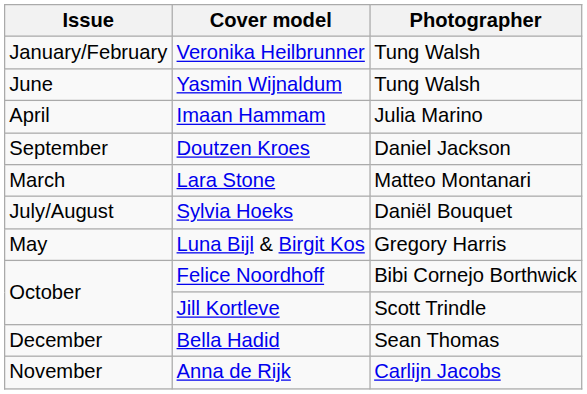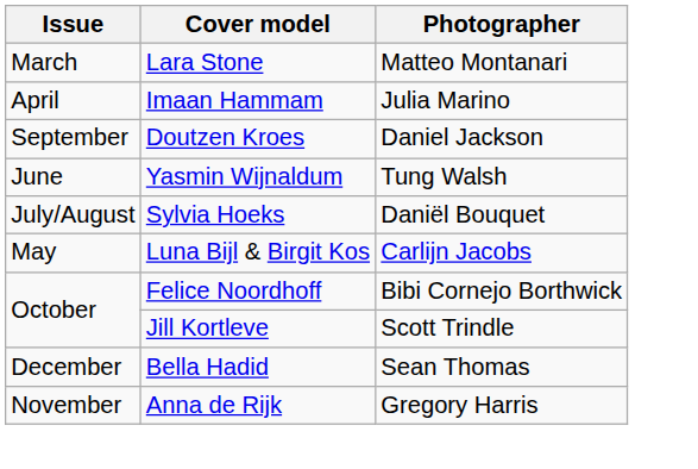 <table class="sortable wikitable">
 <tr>
 <th>Issue</th>
 <th>Cover model</th>
 <th>Photographer</th>
 </tr>
 <tr>
-<td>January/February</td>
-<td><a href='#'>Veronika Heilbrunner</a></td>
-<td>Tung Walsh</td>
-</tr>
-<tr>
-<td>June</td>
-<td><a href='#'>Yasmin Wijnaldum</a></td>
-<td>Tung Walsh</td>
+<td>March</td>
+<td><a href='#'>Lara Stone</a></td>
+<td>Matteo Montanari</td>
 </tr>
 <tr>
 <td>April</td>
 <td><a href='#'>Imaan Hammam</a></td>
 <td>Julia Marino</td>
 </tr>
 <tr>
 <td>September</td>
 <td><a href='#'>Doutzen Kroes</a></td>
 <td>Daniel Jackson</td>
 </tr>
 <tr>
-<td>March</td>
-<td><a href='#'>Lara Stone</a></td>
-<td>Matteo Montanari</td>
+<td>June</td>
+<td><a href='#'>Yasmin Wijnaldum</a></td>
+<td>Tung Walsh</td>
 </tr>
 <tr>
 <td>July/August</td>
 <td><a href='#'>Sylvia Hoeks</a></td>
 <td>Daniël Bouquet</td>
 </tr>
 <tr>
 <td>May</td>
 <td><a href='#'>Luna Bijl</a> & <a href='#'>Birgit Kos</a></td>
-<td>Gregory Harris</td>
+<td><a href='#'>Carlijn Jacobs</a></td>
 </tr>
 <tr>
 <td rowspan=2>October</td>
 <td><a href='#'>Felice Noordhoff</a></td>
 <td>Bibi Cornejo Borthwick</td>
 </tr>
 <tr>
 <td><a href='#'>Jill Kortleve</a></td>
 <td>Scott Trindle</td>
 </tr>
 <tr>
 <td>December</td>
 <td><a href='#'>Bella Hadid</a></td>
 <td>Sean Thomas</td>
 </tr>
 <tr>
 <td>November</td>
 <td><a href='#'>Anna de Rijk</a></td>
-<td><a href='#'>Carlijn Jacobs</a></td>
+<td>Gregory Harris</td>
 </tr>
 </table>
